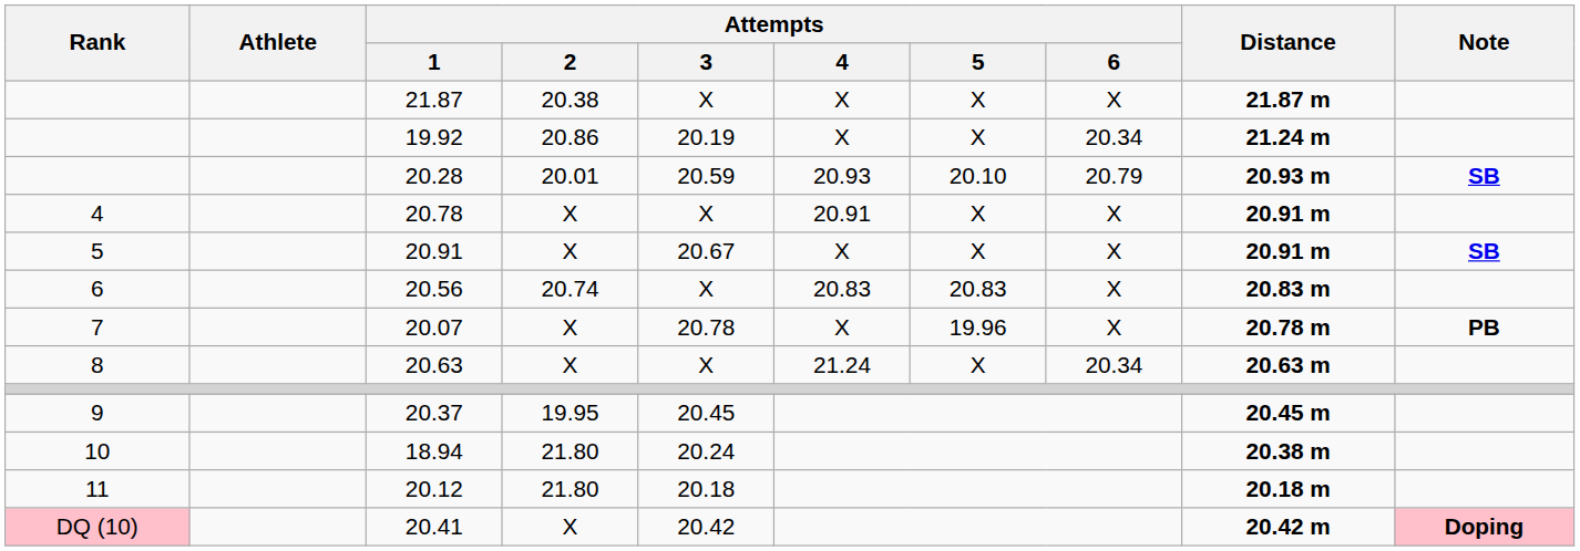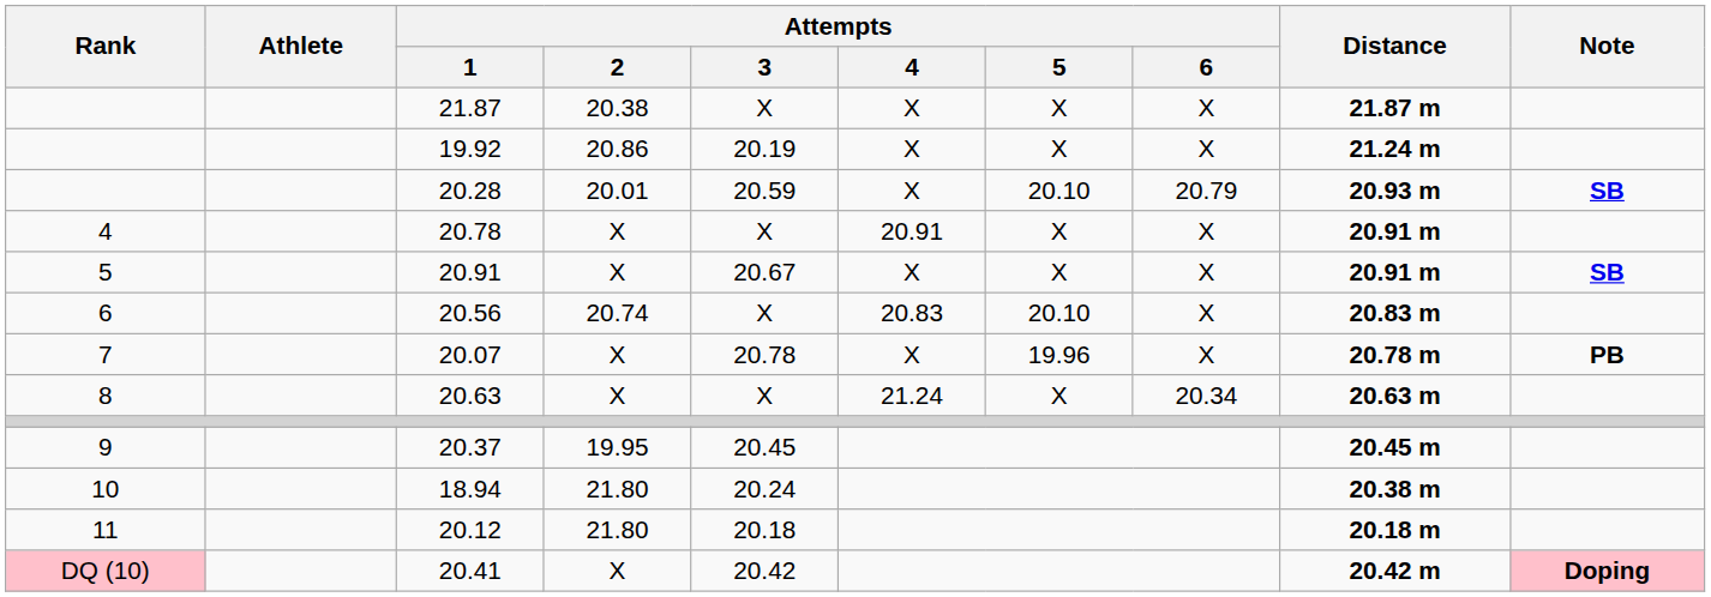 <table class="wikitable" style=" text-align:center; font-size:110%;" width="95%">
 <tr>
 <th rowspan="2">Rank</th>
 <th rowspan="2">Athlete</th>
 <th colspan="6">Attempts</th>
 <th rowspan="2">Distance</th>
 <th rowspan="2">Note</th>
 </tr>
 <tr>
 <th>1</th>
 <th>2</th>
 <th>3</th>
 <th>4</th>
 <th>5</th>
 <th>6</th>
 </tr>
 <tr>
 <td></td>
 <td align=left></td>
 <td>21.87</td>
 <td>20.38</td>
 <td>X</td>
 <td>X</td>
 <td>X</td>
 <td>X</td>
 <td><strong>21.87 m </strong></td>
 <td></td>
 </tr>
 <tr>
 <td></td>
 <td align=left></td>
 <td>19.92</td>
 <td>20.86</td>
 <td>20.19</td>
 <td>X</td>
 <td>X</td>
-<td>20.34</td>
+<td>X</td>
 <td><strong>21.24 m </strong></td>
 <td></td>
 </tr>
 <tr>
 <td></td>
 <td align=left></td>
 <td>20.28</td>
 <td>20.01</td>
 <td>20.59</td>
-<td>20.93</td>
+<td>X</td>
 <td>20.10</td>
 <td>20.79</td>
 <td><strong>20.93 m</strong></td>
 <td><strong><a href='#'>SB</a> </strong></td>
 </tr>
 <tr>
 <td>4</td>
 <td align=left></td>
 <td>20.78</td>
 <td>X</td>
 <td>X</td>
 <td>20.91</td>
 <td>X</td>
 <td>X</td>
 <td><strong>20.91 m </strong></td>
 <td></td>
 </tr>
 <tr>
 <td>5</td>
 <td align=left></td>
 <td>20.91</td>
 <td>X</td>
 <td>20.67</td>
 <td>X</td>
 <td>X</td>
 <td>X</td>
 <td><strong>20.91 m</strong></td>
 <td><strong><a href='#'>SB</a> </strong></td>
 </tr>
 <tr>
 <td>6</td>
 <td align=left></td>
 <td>20.56</td>
 <td>20.74</td>
 <td>X</td>
 <td>20.83</td>
-<td>20.83</td>
+<td>20.10</td>
 <td>X</td>
 <td><strong>20.83 m </strong></td>
 <td></td>
 </tr>
 <tr>
 <td>7</td>
 <td align=left></td>
 <td>20.07</td>
 <td>X</td>
 <td>20.78</td>
 <td>X</td>
 <td>19.96</td>
 <td>X</td>
 <td><strong>20.78 m </strong></td>
 <td><strong>PB</strong></td>
 </tr>
 <tr>
 <td>8</td>
 <td align=left></td>
 <td>20.63</td>
 <td>X</td>
 <td>X</td>
 <td>21.24</td>
 <td>X</td>
 <td>20.34</td>
 <td><strong>20.63 m </strong></td>
 <td></td>
 </tr>
 <tr>
 <td colspan=10 bgcolor=lightgray></td>
 </tr>
 <tr>
 <td>9</td>
 <td align=left></td>
 <td>20.37</td>
 <td>19.95</td>
 <td>20.45</td>
 <td colspan=3></td>
 <td><strong>20.45 m </strong></td>
 <td></td>
 </tr>
 <tr>
 <td>10</td>
 <td align=left></td>
 <td>18.94</td>
 <td>21.80</td>
 <td>20.24</td>
 <td colspan=3></td>
 <td><strong>20.38 m </strong></td>
 <td></td>
 </tr>
 <tr>
 <td>11</td>
 <td align=left></td>
 <td>20.12</td>
 <td>21.80</td>
 <td>20.18</td>
 <td colspan=3></td>
 <td><strong>20.18 m </strong></td>
 <td></td>
 </tr>
 <tr>
 <td bgcolor=pink>DQ (10)</td>
 <td align=left></td>
 <td>20.41</td>
 <td>X</td>
 <td>20.42</td>
 <td colspan=3></td>
 <td><strong>20.42 m</strong></td>
 <td bgcolor=pink><strong>Doping</strong></td>
 </tr>
 </table>
